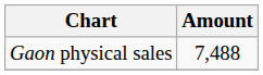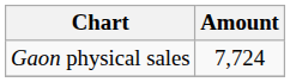 <table class="wikitable">
 <tr>
 <th>Chart</th>
 <th>Amount</th>
 </tr>
 <tr>
 <td><em>Gaon</em> physical sales</td>
-<td align="center">7,488</td>
+<td align="center">7,724</td>
 </tr>
 <tr>
 </tr>
 </table>
